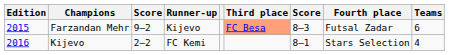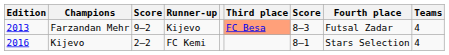 <table class="wikitable">
 <tr>
 <th>Edition</th>
 <th>Champions</th>
 <th>Score</th>
 <th>Runner-up</th>
 <th></th>
 <th>Third place</th>
 <th>Score</th>
 <th>Fourth place</th>
 <th>Teams</th>
 </tr>
 <tr>
-<td><a href='#'>2015</a></td>
+<td><a href='#'>2013</a></td>
 <td>Farzandan Mehr</td>
 <td>9–2</td>
 <td>Kijevo</td>
 <td></td>
 <td style="background: lightsalmon;"><a href='#'>FC Besa</a></td>
 <td>8–3</td>
 <td>Futsal Zadar</td>
-<td>6</td>
+<td>4</td>
 </tr>
 <tr>
 <td><a href='#'>2016</a></td>
 <td>Kijevo</td>
 <td>2–2</td>
 <td>FC Kemi</td>
 <td></td>
 <td></td>
 <td>8–1</td>
 <td>Stars Selection</td>
 <td>4</td>
 </tr>
 </table>
